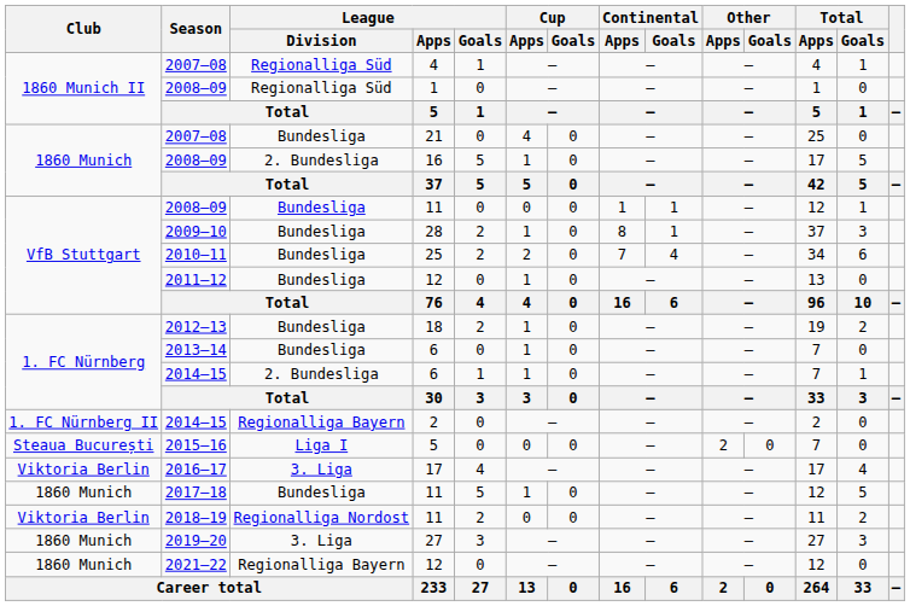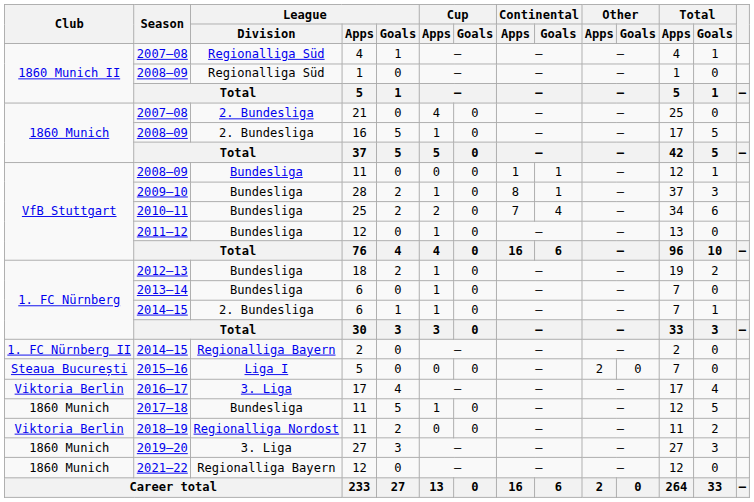 <table class="wikitable" style="text-align:center">
 <tr>
 <th rowspan="2">Club</th>
 <th rowspan="2">Season</th>
 <th colspan="3">League</th>
 <th colspan="2">Cup</th>
 <th colspan="2">Continental</th>
 <th colspan="2">Other</th>
 <th colspan="2">Total</th>
 <th rowspan="2"></th>
 </tr>
 <tr>
 <th>Division</th>
 <th>Apps</th>
 <th>Goals</th>
 <th>Apps</th>
 <th>Goals</th>
 <th>Apps</th>
 <th>Goals</th>
 <th>Apps</th>
 <th>Goals</th>
 <th>Apps</th>
 <th>Goals</th>
 </tr>
 <tr>
 <td rowspan="3"><a href='#'>1860 Munich II</a></td>
 <td><a href='#'>2007–08</a></td>
 <td><a href='#'>Regionalliga Süd</a></td>
 <td>4</td>
 <td>1</td>
 <td colspan="2">—</td>
 <td colspan="2">—</td>
 <td colspan="2">—</td>
 <td>4</td>
 <td>1</td>
 <td></td>
 </tr>
 <tr>
 <td><a href='#'>2008–09</a></td>
 <td>Regionalliga Süd</td>
 <td>1</td>
 <td>0</td>
 <td colspan="2">—</td>
 <td colspan="2">—</td>
 <td colspan="2">—</td>
 <td>1</td>
 <td>0</td>
 <td></td>
 </tr>
 <tr>
 <th colspan="2">Total</th>
 <th>5</th>
 <th>1</th>
 <th colspan="2">—</th>
 <th colspan="2">—</th>
 <th colspan="2">—</th>
 <th>5</th>
 <th>1</th>
 <th>—</th>
 </tr>
 <tr>
 <td rowspan="3"><a href='#'>1860 Munich</a></td>
 <td><a href='#'>2007–08</a></td>
-<td>Bundesliga</td>
+<td><a href='#'>2. Bundesliga</a></td>
 <td>21</td>
 <td>0</td>
 <td>4</td>
 <td>0</td>
 <td colspan="2">—</td>
 <td colspan="2">—</td>
 <td>25</td>
 <td>0</td>
 <td></td>
 </tr>
 <tr>
 <td><a href='#'>2008–09</a></td>
 <td>2. Bundesliga</td>
 <td>16</td>
 <td>5</td>
 <td>1</td>
 <td>0</td>
 <td colspan="2">—</td>
 <td colspan="2">—</td>
 <td>17</td>
 <td>5</td>
 <td></td>
 </tr>
 <tr>
 <th colspan="2">Total</th>
 <th>37</th>
 <th>5</th>
 <th>5</th>
 <th>0</th>
 <th colspan="2">—</th>
 <th colspan="2">—</th>
 <th>42</th>
 <th>5</th>
 <th>—</th>
 </tr>
 <tr>
 <td rowspan="5"><a href='#'>VfB Stuttgart</a></td>
 <td><a href='#'>2008–09</a></td>
 <td><a href='#'>Bundesliga</a></td>
 <td>11</td>
 <td>0</td>
 <td>0</td>
 <td>0</td>
 <td>1</td>
 <td>1</td>
 <td colspan="2">—</td>
 <td>12</td>
 <td>1</td>
 <td></td>
 </tr>
 <tr>
 <td><a href='#'>2009–10</a></td>
 <td>Bundesliga</td>
 <td>28</td>
 <td>2</td>
 <td>1</td>
 <td>0</td>
 <td>8</td>
 <td>1</td>
 <td colspan="2">—</td>
 <td>37</td>
 <td>3</td>
 <td></td>
 </tr>
 <tr>
 <td><a href='#'>2010–11</a></td>
 <td>Bundesliga</td>
 <td>25</td>
 <td>2</td>
 <td>2</td>
 <td>0</td>
 <td>7</td>
 <td>4</td>
 <td colspan="2">—</td>
 <td>34</td>
 <td>6</td>
 <td></td>
 </tr>
 <tr>
 <td><a href='#'>2011–12</a></td>
 <td>Bundesliga</td>
 <td>12</td>
 <td>0</td>
 <td>1</td>
 <td>0</td>
 <td colspan="2">—</td>
 <td colspan="2">—</td>
 <td>13</td>
 <td>0</td>
 <td></td>
 </tr>
 <tr>
 <th colspan="2">Total</th>
 <th>76</th>
 <th>4</th>
 <th>4</th>
 <th>0</th>
 <th>16</th>
 <th>6</th>
 <th colspan="2">—</th>
 <th>96</th>
 <th>10</th>
 <th>—</th>
 </tr>
 <tr>
 <td rowspan="4"><a href='#'>1. FC Nürnberg</a></td>
 <td><a href='#'>2012–13</a></td>
 <td>Bundesliga</td>
 <td>18</td>
 <td>2</td>
 <td>1</td>
 <td>0</td>
 <td colspan="2">—</td>
 <td colspan="2">—</td>
 <td>19</td>
 <td>2</td>
 <td></td>
 </tr>
 <tr>
 <td><a href='#'>2013–14</a></td>
 <td>Bundesliga</td>
 <td>6</td>
 <td>0</td>
 <td>1</td>
 <td>0</td>
 <td colspan="2">—</td>
 <td colspan="2">—</td>
 <td>7</td>
 <td>0</td>
 <td></td>
 </tr>
 <tr>
 <td><a href='#'>2014–15</a></td>
 <td>2. Bundesliga</td>
 <td>6</td>
 <td>1</td>
 <td>1</td>
 <td>0</td>
 <td colspan="2">—</td>
 <td colspan="2">—</td>
 <td>7</td>
 <td>1</td>
 <td></td>
 </tr>
 <tr>
 <th colspan="2">Total</th>
 <th>30</th>
 <th>3</th>
 <th>3</th>
 <th>0</th>
 <th colspan="2">—</th>
 <th colspan="2">—</th>
 <th>33</th>
 <th>3</th>
 <th>—</th>
 </tr>
 <tr>
 <td><a href='#'>1. FC Nürnberg II</a></td>
 <td><a href='#'>2014–15</a></td>
 <td><a href='#'>Regionalliga Bayern</a></td>
 <td>2</td>
 <td>0</td>
 <td colspan="2">—</td>
 <td colspan="2">—</td>
 <td colspan="2">—</td>
 <td>2</td>
 <td>0</td>
 <td></td>
 </tr>
 <tr>
 <td><a href='#'>Steaua București</a></td>
 <td><a href='#'>2015–16</a></td>
 <td><a href='#'>Liga I</a></td>
 <td>5</td>
 <td>0</td>
 <td>0</td>
 <td>0</td>
 <td colspan="2">—</td>
 <td>2</td>
 <td>0</td>
 <td>7</td>
 <td>0</td>
 <td></td>
 </tr>
 <tr>
 <td><a href='#'>Viktoria Berlin</a></td>
 <td><a href='#'>2016–17</a></td>
 <td><a href='#'>3. Liga</a></td>
 <td>17</td>
 <td>4</td>
 <td colspan="2">—</td>
 <td colspan="2">—</td>
 <td colspan="2">—</td>
 <td>17</td>
 <td>4</td>
 <td></td>
 </tr>
 <tr>
 <td>1860 Munich</td>
 <td><a href='#'>2017–18</a></td>
 <td>Bundesliga</td>
 <td>11</td>
 <td>5</td>
 <td>1</td>
 <td>0</td>
 <td colspan="2">—</td>
 <td colspan="2">—</td>
 <td>12</td>
 <td>5</td>
 <td></td>
 </tr>
 <tr>
 <td><a href='#'>Viktoria Berlin</a></td>
 <td><a href='#'>2018–19</a></td>
 <td><a href='#'>Regionalliga Nordost</a></td>
 <td>11</td>
 <td>2</td>
 <td>0</td>
 <td>0</td>
 <td colspan="2">—</td>
 <td colspan="2">—</td>
 <td>11</td>
 <td>2</td>
 <td></td>
 </tr>
 <tr>
 <td>1860 Munich</td>
 <td><a href='#'>2019–20</a></td>
 <td>3. Liga</td>
 <td>27</td>
 <td>3</td>
 <td colspan="2">—</td>
 <td colspan="2">—</td>
 <td colspan="2">—</td>
 <td>27</td>
 <td>3</td>
 <td></td>
 </tr>
 <tr>
 <td>1860 Munich</td>
 <td><a href='#'>2021–22</a></td>
 <td>Regionalliga Bayern</td>
 <td>12</td>
 <td>0</td>
 <td colspan="2">—</td>
 <td colspan="2">—</td>
 <td colspan="2">—</td>
 <td>12</td>
 <td>0</td>
 <td></td>
 </tr>
 <tr>
 <th colspan="3">Career total</th>
 <th>233</th>
 <th>27</th>
 <th>13</th>
 <th>0</th>
 <th>16</th>
 <th>6</th>
 <th>2</th>
 <th>0</th>
 <th>264</th>
 <th>33</th>
 <th>—</th>
 </tr>
 </table>
